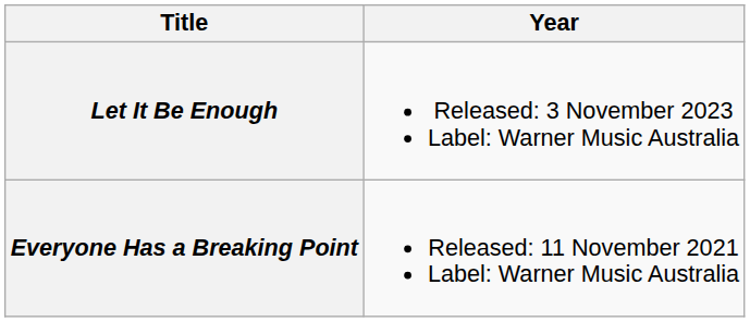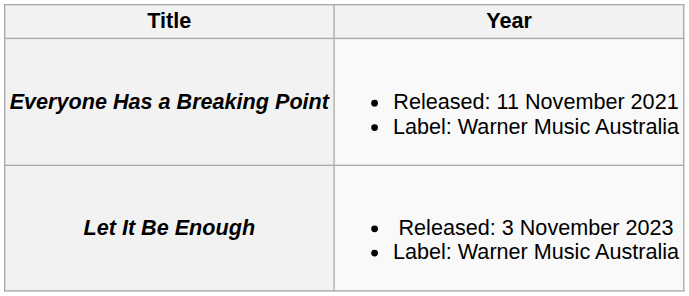 <table class="wikitable plainrowheaders" style="text-align:center;" border="1">
 <tr>
 <th>Title</th>
 <th>Year</th>
 </tr>
 <tr>
+<th scope="row"><em>Everyone Has a Breaking Point</em></th>
+<td><br><ul><li>Released: 11 November 2021</li><li>Label: Warner Music Australia</li></ul></td>
+</tr>
+<tr>
 <th scope="row"><em>Let It Be Enough</em></th>
 <td><br><ul><li>Released: 3 November 2023</li><li>Label: Warner Music Australia</li></ul></td>
 </tr>
-<tr>
-<th scope="row"><em>Everyone Has a Breaking Point</em></th>
-<td><br><ul><li>Released: 11 November 2021</li><li>Label: Warner Music Australia</li></ul></td>
-</tr>
 </table>
